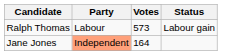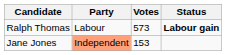 <table class="wikitable sortable">
 <tr>
 <th>Candidate</th>
 <th>Party</th>
 <th>Votes</th>
 <th>Status</th>
 </tr>
 <tr>
 <td>Ralph Thomas</td>
 <td>Labour</td>
 <td>573</td>
-<td>Labour gain</td>
+<td><strong>Labour gain</strong></td>
 </tr>
 <tr>
 <td>Jane Jones</td>
 <td style="background: lightsalmon;">Independent</td>
-<td>164</td>
+<td>153</td>
 <td></td>
 </tr>
 </table>
